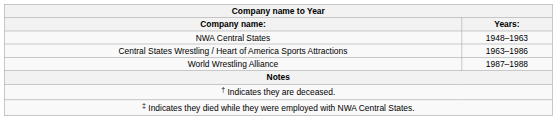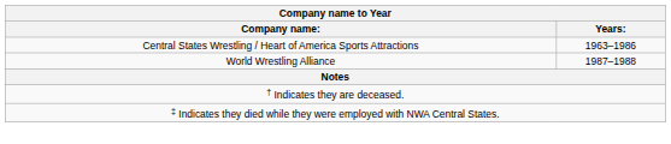 <table class="wikitable" width="70%" style="font-size:85%; text-align:center;">
 <tr>
 <th colspan="2">Company name to Year</th>
 </tr>
 <tr>
 <th>Company name:</th>
 <th>Years:</th>
-</tr>
-<tr>
-<td>NWA Central States</td>
-<td>1948–1963</td>
 </tr>
 <tr>
 <td>Central States Wrestling / Heart of America Sports Attractions</td>
 <td>1963–1986</td>
 </tr>
 <tr>
 <td>World Wrestling Alliance</td>
 <td>1987–1988</td>
 </tr>
 <tr>
 <th colspan="2">Notes</th>
 </tr>
 <tr>
 <td colspan="2"><sup>†</sup> Indicates they are deceased.</td>
 </tr>
 <tr>
 <td colspan="2"><sup>‡</sup> Indicates they died while they were employed with NWA Central States.</td>
 </tr>
 </table>
